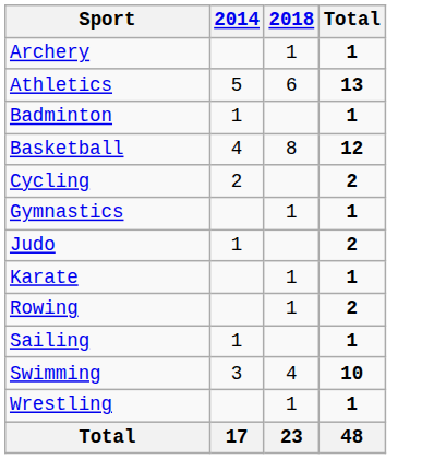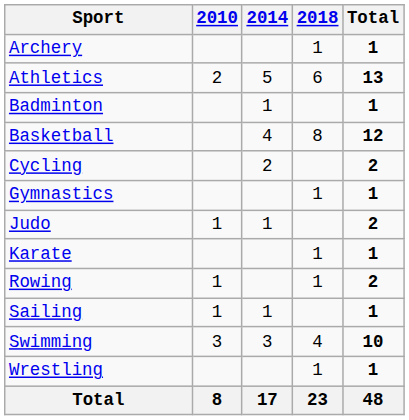 <table class="wikitable sortable" style="text-align:center; font-size:90%">
 <tr>
 <th width=120>Sport</th>
+<th><a href='#'>2010</a></th>
 <th><a href='#'>2014</a></th>
 <th><a href='#'>2018</a></th>
 <th>Total</th>
 </tr>
 <tr>
 <td align=left><a href='#'>Archery</a></td>
 <td></td>
+<td></td>
 <td>1</td>
 <td><strong>1</strong></td>
 </tr>
 <tr>
 <td align=left><a href='#'>Athletics</a></td>
+<td>2</td>
 <td>5</td>
 <td>6</td>
 <td><strong>13</strong></td>
 </tr>
 <tr>
 <td align=left><a href='#'>Badminton</a></td>
+<td></td>
 <td>1</td>
 <td></td>
 <td><strong>1</strong></td>
 </tr>
 <tr>
 <td align=left><a href='#'>Basketball</a></td>
+<td></td>
 <td>4</td>
 <td>8</td>
 <td><strong>12</strong></td>
 </tr>
 <tr>
 <td align=left><a href='#'>Cycling</a></td>
+<td></td>
 <td>2</td>
 <td></td>
 <td><strong>2</strong></td>
 </tr>
 <tr>
 <td align=left><a href='#'>Gymnastics</a></td>
 <td></td>
+<td></td>
 <td>1</td>
 <td><strong>1</strong></td>
 </tr>
 <tr>
 <td align=left><a href='#'>Judo</a></td>
+<td>1</td>
 <td>1</td>
 <td></td>
 <td><strong>2</strong></td>
 </tr>
 <tr>
 <td align=left><a href='#'>Karate</a></td>
 <td></td>
+<td></td>
 <td>1</td>
 <td><strong>1</strong></td>
 </tr>
 <tr>
 <td align=left><a href='#'>Rowing</a></td>
+<td>1</td>
 <td></td>
 <td>1</td>
 <td><strong>2</strong></td>
 </tr>
 <tr>
 <td align=left><a href='#'>Sailing</a></td>
 <td>1</td>
+<td>1</td>
 <td></td>
 <td><strong>1</strong></td>
 </tr>
 <tr>
 <td align=left><a href='#'>Swimming</a></td>
+<td>3</td>
 <td>3</td>
 <td>4</td>
 <td><strong>10</strong></td>
 </tr>
 <tr>
 <td align=left><a href='#'>Wrestling</a></td>
 <td></td>
+<td></td>
 <td>1</td>
 <td><strong>1</strong></td>
 </tr>
 <tr>
 <th>Total</th>
+<th>8</th>
 <th>17</th>
 <th>23</th>
 <th>48</th>
 </tr>
 </table>
